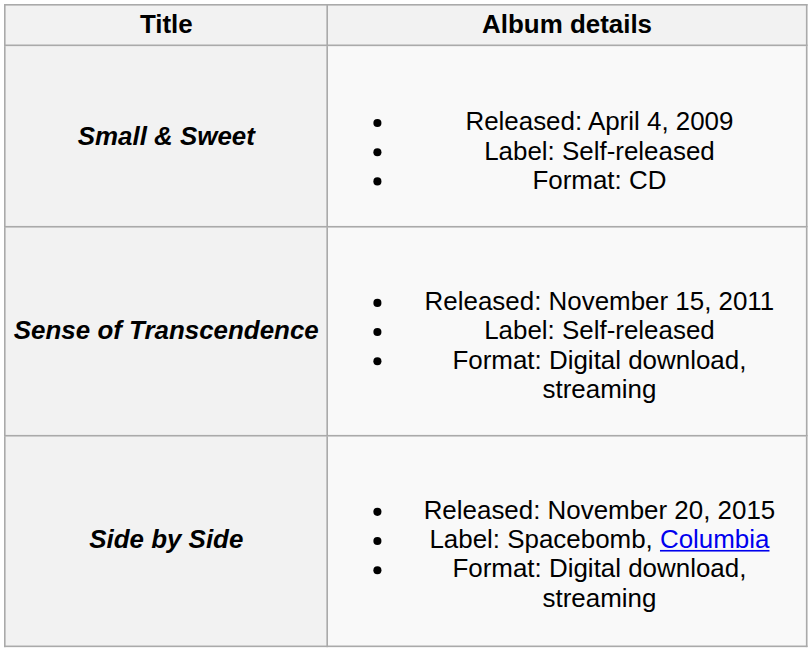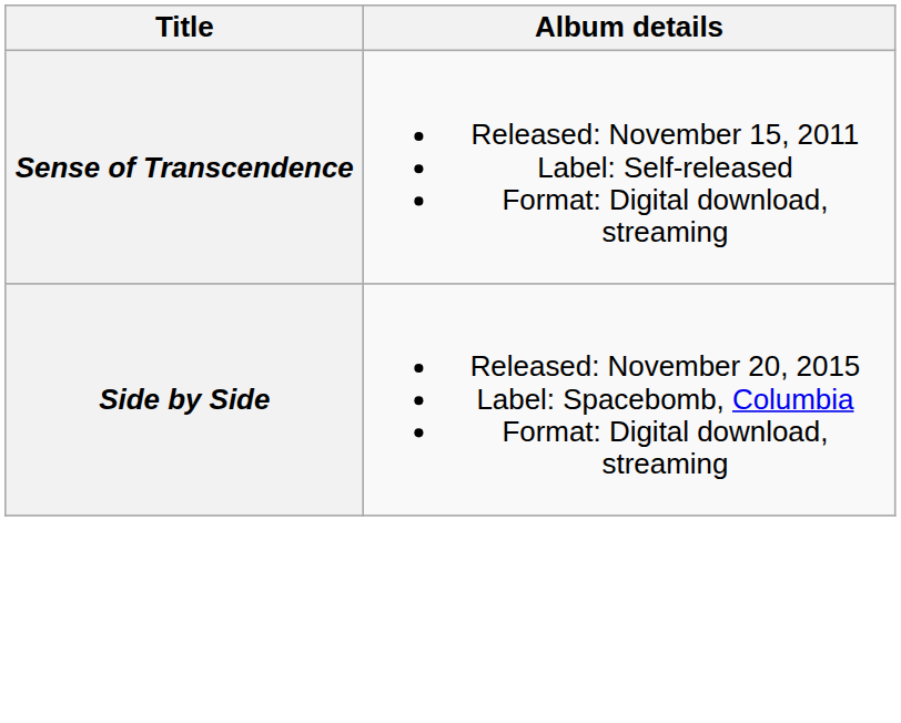 <table class="wikitable plainrowheaders" style="text-align:center;">
 <tr>
 <th scope="col" style="width:12em;">Title</th>
 <th scope="col" style="width:18em;">Album details</th>
-</tr>
-<tr>
-<th scope="row"><em>Small & Sweet</em></th>
-<td><br><ul><li>Released: April 4, 2009</li><li>Label: Self-released</li><li>Format: CD</li></ul></td>
 </tr>
 <tr>
 <th scope="row"><em>Sense of Transcendence</em></th>
 <td><br><ul><li>Released: November 15, 2011</li><li>Label: Self-released</li><li>Format: Digital download, streaming</li></ul></td>
 </tr>
 <tr>
 <th scope="row"><em>Side by Side</em></th>
 <td><br><ul><li>Released: November 20, 2015</li><li>Label: Spacebomb, <a href='#'>Columbia</a></li><li>Format: Digital download, streaming</li></ul></td>
 </tr>
 </table>
